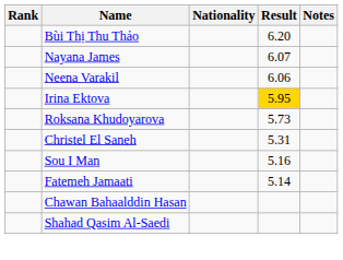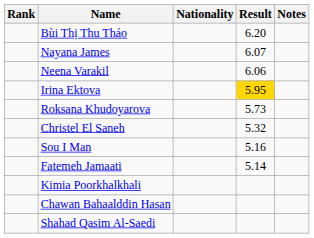 <table class="wikitable sortable" style="text-align:center">
 <tr>
 <th>Rank</th>
 <th>Name</th>
 <th>Nationality</th>
 <th>Result</th>
 <th>Notes</th>
 </tr>
 <tr>
 <td></td>
 <td align=left><a href='#'>Bùi Thị Thu Thảo</a></td>
 <td align=left></td>
 <td>6.20</td>
 <td></td>
 </tr>
 <tr>
 <td></td>
 <td align=left><a href='#'>Nayana James</a></td>
 <td align=left></td>
 <td>6.07</td>
 <td></td>
 </tr>
 <tr>
 <td></td>
 <td align=left><a href='#'>Neena Varakil</a></td>
 <td align=left></td>
 <td>6.06</td>
 <td></td>
 </tr>
 <tr>
 <td></td>
 <td align=left><a href='#'>Irina Ektova</a></td>
 <td align=left></td>
 <td style="background: gold;">5.95</td>
 <td></td>
 </tr>
 <tr>
 <td></td>
 <td align=left><a href='#'>Roksana Khudoyarova</a></td>
 <td align=left></td>
 <td>5.73</td>
 <td></td>
 </tr>
 <tr>
 <td></td>
 <td align=left><a href='#'>Christel El Saneh</a></td>
 <td align=left></td>
-<td>5.31</td>
+<td>5.32</td>
 <td></td>
 </tr>
 <tr>
 <td></td>
 <td align=left><a href='#'>Sou I Man</a></td>
 <td align=left></td>
 <td>5.16</td>
 <td></td>
 </tr>
 <tr>
 <td></td>
 <td align=left><a href='#'>Fatemeh Jamaati</a></td>
 <td align=left></td>
 <td>5.14</td>
 <td></td>
 </tr>
 <tr>
 <td></td>
+<td align=left><a href='#'>Kimia Poorkhalkhali</a></td>
+<td align=left></td>
+<td></td>
+<td></td>
+</tr>
+<tr>
+<td></td>
 <td align=left><a href='#'>Chawan Bahaalddin Hasan</a></td>
 <td align=left></td>
 <td></td>
 <td></td>
 </tr>
 <tr>
 <td></td>
 <td align=left><a href='#'>Shahad Qasim Al-Saedi</a></td>
 <td align=left></td>
 <td></td>
 <td></td>
 </tr>
 </table>
